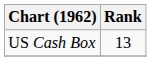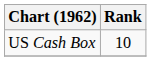 <table class="wikitable">
 <tr>
 <th align="left">Chart (1962)</th>
 <th style="text-align:center;">Rank</th>
 </tr>
 <tr>
 <td>US <em>Cash Box</em> </td>
-<td style="text-align:center;">13</td>
+<td style="text-align:center;">10</td>
 </tr>
 <tr>
 </tr>
 </table>
